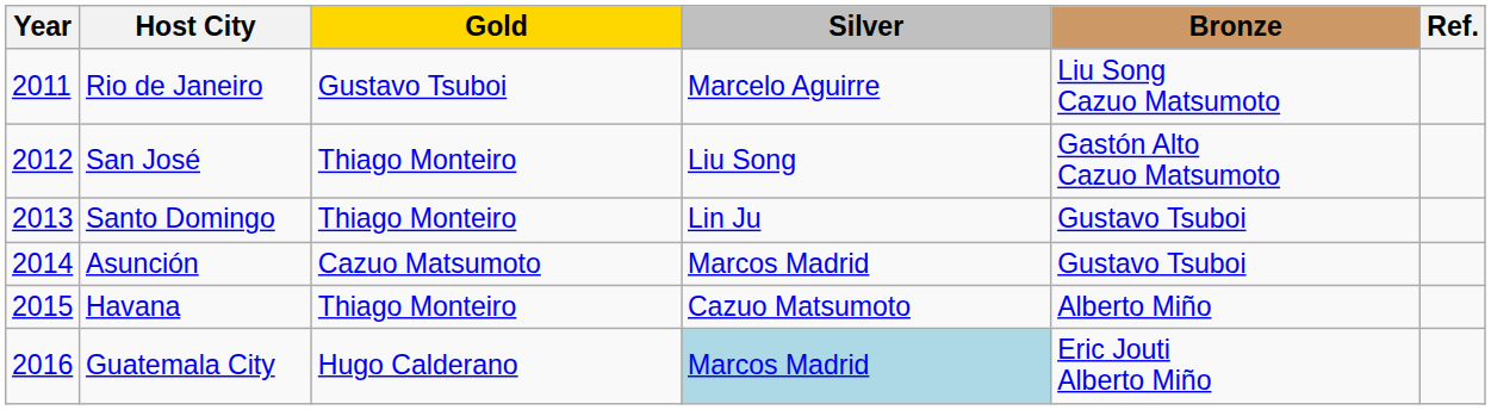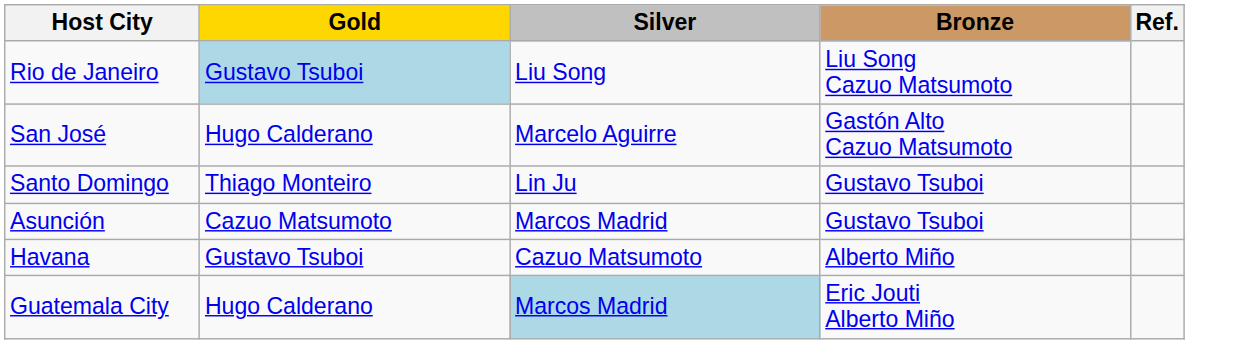 <table class="wikitable">
 <tr>
-<th style="width:2em;">Year</th>
 <th style="width:8em;">Host City</th>
 <th style="background:gold; width:13em;">Gold</th>
 <th style="background:silver; width:13em;">Silver</th>
 <th style="background:#c96; width:13em;">Bronze</th>
 <th style="width:1em;">Ref.</th>
 </tr>
 <tr>
-<td><a href='#'>2011</a></td>
 <td><a href='#'>Rio de Janeiro</a></td>
-<td> <a href='#'>Gustavo Tsuboi</a></td>
-<td> <a href='#'>Marcelo Aguirre</a></td>
+<td style="background: lightblue;"> <a href='#'>Gustavo Tsuboi</a></td>
+<td> <a href='#'>Liu Song</a></td>
 <td> <a href='#'>Liu Song</a><br> <a href='#'>Cazuo Matsumoto</a></td>
 <td></td>
 </tr>
 <tr>
-<td><a href='#'>2012</a></td>
 <td><a href='#'>San José</a></td>
-<td> <a href='#'>Thiago Monteiro</a></td>
-<td> <a href='#'>Liu Song</a></td>
+<td> <a href='#'>Hugo Calderano</a></td>
+<td> <a href='#'>Marcelo Aguirre</a></td>
 <td> <a href='#'>Gastón Alto</a><br> <a href='#'>Cazuo Matsumoto</a></td>
 <td></td>
 </tr>
 <tr>
-<td><a href='#'>2013</a></td>
 <td><a href='#'>Santo Domingo</a></td>
 <td> <a href='#'>Thiago Monteiro</a></td>
 <td> <a href='#'>Lin Ju</a></td>
 <td> <a href='#'>Gustavo Tsuboi</a></td>
 <td></td>
 </tr>
 <tr>
-<td><a href='#'>2014</a></td>
 <td><a href='#'>Asunción</a></td>
 <td> <a href='#'>Cazuo Matsumoto</a></td>
 <td> <a href='#'>Marcos Madrid</a></td>
 <td> <a href='#'>Gustavo Tsuboi</a></td>
 <td></td>
 </tr>
 <tr>
-<td><a href='#'>2015</a></td>
 <td><a href='#'>Havana</a></td>
-<td> <a href='#'>Thiago Monteiro</a></td>
+<td> <a href='#'>Gustavo Tsuboi</a></td>
 <td> <a href='#'>Cazuo Matsumoto</a></td>
 <td> <a href='#'>Alberto Miño</a></td>
 <td></td>
 </tr>
 <tr>
-<td><a href='#'>2016</a></td>
 <td><a href='#'>Guatemala City</a></td>
 <td> <a href='#'>Hugo Calderano</a></td>
 <td style="background: lightblue;"> <a href='#'>Marcos Madrid</a></td>
 <td> <a href='#'>Eric Jouti</a><br> <a href='#'>Alberto Miño</a></td>
 <td></td>
 </tr>
 </table>
